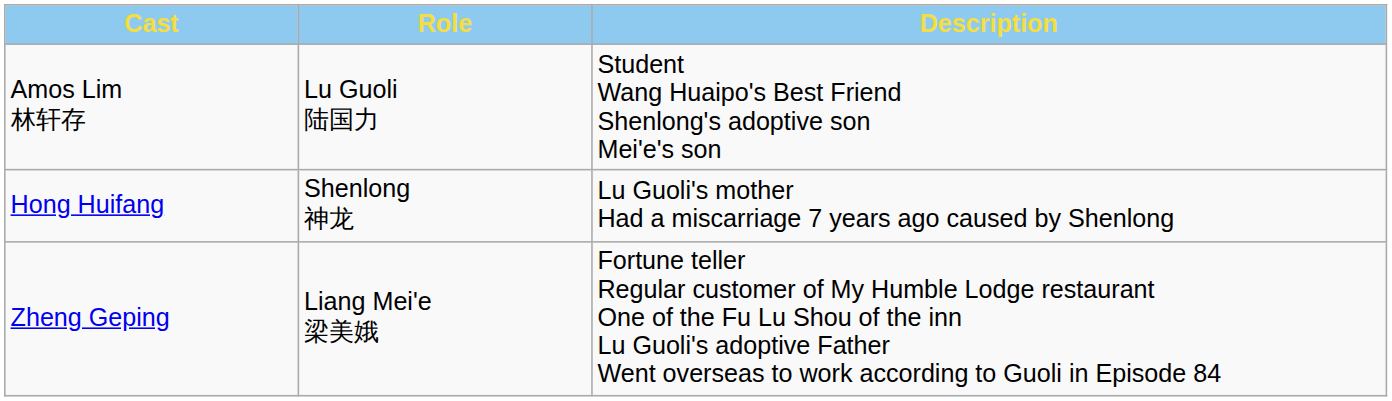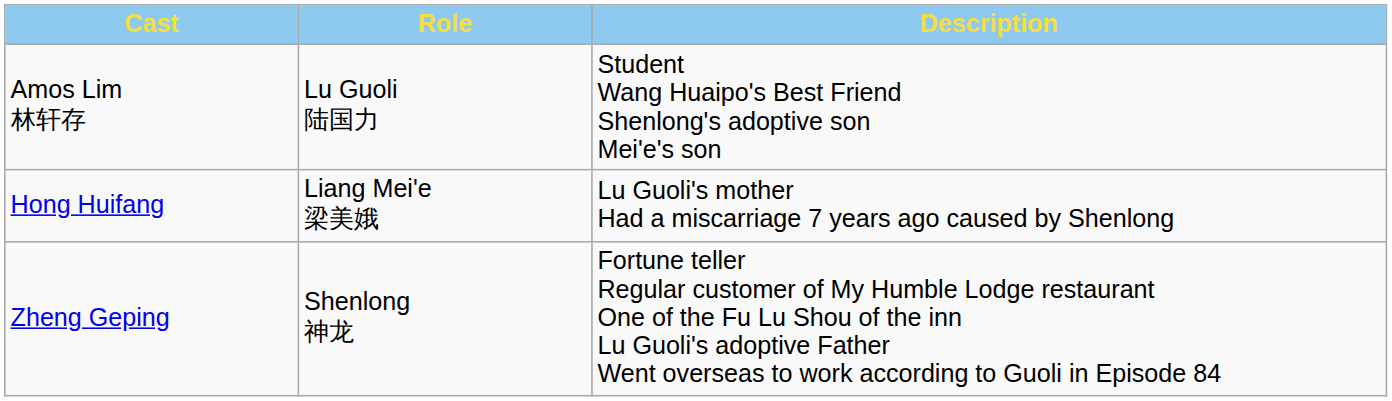 <table class="wikitable">
 <tr>
 <th style="background:#8ecaef; color:#f5de40; width:17%">Cast</th>
 <th style="background:#8ecaef; color:#f5de40; width:17%">Role</th>
 <th style="background:#8ecaef; color:#f5de40; width:46%">Description</th>
 </tr>
 <tr>
 <td>Amos Lim<br> 林轩存</td>
 <td>Lu Guoli <br> 陆国力</td>
 <td>Student <br> Wang Huaipo's Best Friend <br> Shenlong's adoptive son <br> Mei'e's son</td>
 </tr>
 <tr>
 <td><a href='#'>Hong Huifang</a></td>
-<td>Shenlong <br> 神龙</td>
+<td>Liang Mei'e <br> 梁美娥</td>
 <td>Lu Guoli's mother<br> Had a miscarriage 7 years ago caused by Shenlong</td>
 </tr>
 <tr>
 <td><a href='#'>Zheng Geping</a></td>
-<td>Liang Mei'e <br> 梁美娥</td>
+<td>Shenlong <br> 神龙</td>
 <td>Fortune teller <br> Regular customer of My Humble Lodge restaurant <br> One of the Fu Lu Shou of the inn <br> Lu Guoli's adoptive Father <br> Went overseas to work according to Guoli in Episode 84</td>
 </tr>
 </table>
